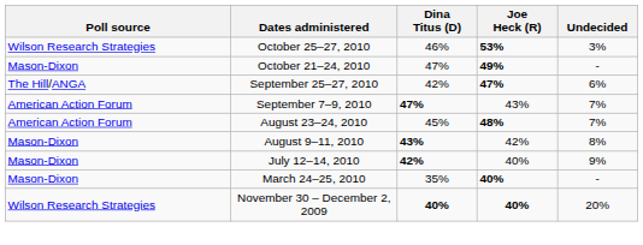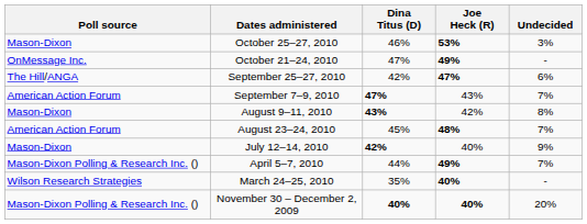 <table class="wikitable">
 <tr valign=bottom>
 <th style="width:295px;">Poll source</th>
 <th style="width:215px;">Dates administered</th>
 <th style="width:100px;">Dina<br>Titus (D)</th>
 <th style="width:100px;">Joe<br>Heck (R)</th>
 <th style="width:100px;">Undecided</th>
 </tr>
 <tr>
-<td><a href='#'>Wilson Research Strategies</a></td>
+<td><a href='#'>Mason-Dixon</a></td>
 <td align=center>October 25–27, 2010</td>
 <td align=center>46%</td>
 <td><strong>53%</strong></td>
 <td align=center>3%</td>
 </tr>
 <tr>
-<td><a href='#'>Mason-Dixon</a></td>
+<td><a href='#'>OnMessage Inc.</a></td>
 <td align=center>October 21–24, 2010</td>
 <td align=center>47%</td>
 <td><strong>49%</strong></td>
 <td align=center>-</td>
 </tr>
 <tr>
 <td><a href='#'>The Hill</a>/<a href='#'>ANGA</a></td>
 <td align=center>September 25–27, 2010</td>
 <td align=center>42%</td>
 <td><strong>47%</strong></td>
 <td align=center>6%</td>
 </tr>
 <tr>
 <td><a href='#'>American Action Forum</a></td>
 <td align=center>September 7–9, 2010</td>
 <td><strong>47%</strong></td>
 <td align=center>43%</td>
 <td align=center>7%</td>
 </tr>
 <tr>
+<td><a href='#'>Mason-Dixon</a></td>
+<td align=center>August 9–11, 2010</td>
+<td><strong>43%</strong></td>
+<td align=center>42%</td>
+<td align=center>8%</td>
+</tr>
+<tr>
 <td><a href='#'>American Action Forum</a></td>
 <td align=center>August 23–24, 2010</td>
 <td align=center>45%</td>
 <td><strong>48%</strong></td>
 <td align=center>7%</td>
-</tr>
-<tr>
-<td><a href='#'>Mason-Dixon</a></td>
-<td align=center>August 9–11, 2010</td>
-<td><strong>43%</strong></td>
-<td align=center>42%</td>
-<td align=center>8%</td>
 </tr>
 <tr>
 <td><a href='#'>Mason-Dixon</a></td>
 <td align=center>July 12–14, 2010</td>
 <td><strong>42%</strong></td>
 <td align=center>40%</td>
 <td align=center>9%</td>
 </tr>
 <tr>
-<td><a href='#'>Mason-Dixon</a></td>
+<td><a href='#'>Mason-Dixon Polling & Research Inc.</a> ()</td>
+<td align=center>April 5–7, 2010</td>
+<td align=center>44%</td>
+<td><strong>49%</strong></td>
+<td align=center>7%</td>
+</tr>
+<tr>
+<td><a href='#'>Wilson Research Strategies</a></td>
 <td align=center>March 24–25, 2010</td>
 <td align=center>35%</td>
 <td><strong>40%</strong></td>
 <td align=center>-</td>
 </tr>
 <tr>
-<td><a href='#'>Wilson Research Strategies</a></td>
+<td><a href='#'>Mason-Dixon Polling & Research Inc.</a> ()</td>
 <td align=center>November 30 – December 2, 2009</td>
 <td align=center><strong>40%</strong></td>
 <td align=center><strong>40%</strong></td>
 <td align=center>20%</td>
 </tr>
 </table>
